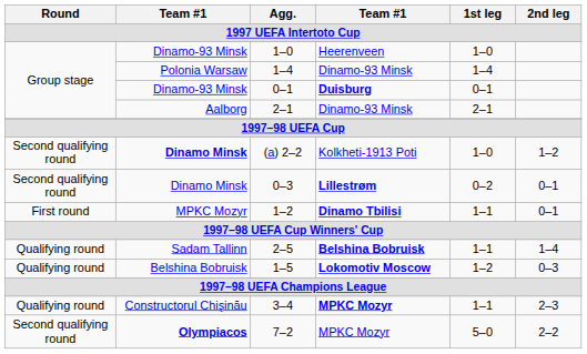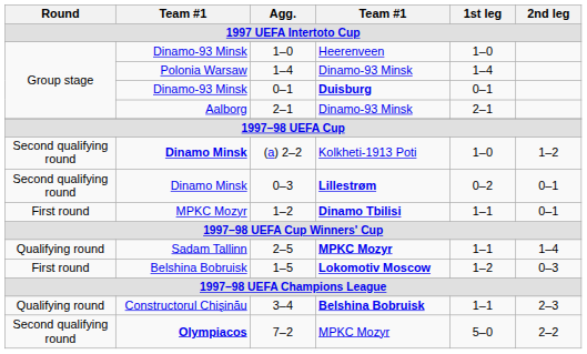 <table class="wikitable">
 <tr>
 <th width="140">Round</th>
 <th width="170">Team #1</th>
 <th width="80">Agg.</th>
 <th width="170">Team #1</th>
 <th width="80">1st leg</th>
 <th width="80">2nd leg</th>
 </tr>
 <tr style="background:#E0E0E0; font-size:95%">
 <td colspan="6" style="text-align:center"><strong><a href='#'>1997 UEFA Intertoto Cup</a></strong></td>
 </tr>
 <tr>
 <td style="text-align:center" rowspan=4>Group stage</td>
 <td style="text-align:right"><a href='#'>Dinamo-93 Minsk</a> </td>
 <td style="text-align:center">1–0</td>
 <td> <a href='#'>Heerenveen</a></td>
 <td style="text-align:center">1–0</td>
 <td></td>
 </tr>
 <tr>
 <td style="text-align:right"><a href='#'>Polonia Warsaw</a> </td>
 <td style="text-align:center">1–4</td>
 <td> <a href='#'>Dinamo-93 Minsk</a></td>
 <td style="text-align:center">1–4</td>
 <td></td>
 </tr>
 <tr>
 <td style="text-align:right"><a href='#'>Dinamo-93 Minsk</a> </td>
 <td style="text-align:center">0–1</td>
 <td> <strong><a href='#'>Duisburg</a></strong></td>
 <td style="text-align:center">0–1</td>
 <td></td>
 </tr>
 <tr>
 <td style="text-align:right"><a href='#'>Aalborg</a> </td>
 <td style="text-align:center">2–1</td>
 <td> <a href='#'>Dinamo-93 Minsk</a></td>
 <td style="text-align:center">2–1</td>
 <td></td>
 </tr>
 <tr>
 </tr>
 <tr style="background:#E0E0E0; font-size:95%">
 <td colspan="6" style="text-align:center"><strong><a href='#'>1997–98 UEFA Cup</a></strong></td>
 </tr>
 <tr>
 <td style="text-align:center">Second qualifying round</td>
 <td style="text-align:right"><strong><a href='#'>Dinamo Minsk</a></strong> </td>
 <td style="text-align:center">(<a href='#'>a</a>) 2–2</td>
 <td> <a href='#'>Kolkheti-1913 Poti</a></td>
 <td style="text-align:center">1–0</td>
 <td style="text-align:center">1–2</td>
 </tr>
 <tr>
 <td style="text-align:center">Second qualifying round</td>
 <td style="text-align:right"><a href='#'>Dinamo Minsk</a> </td>
 <td style="text-align:center">0–3</td>
 <td> <strong><a href='#'>Lillestrøm</a></strong></td>
 <td style="text-align:center">0–2</td>
 <td style="text-align:center">0–1</td>
 </tr>
 <tr>
 <td style="text-align:center">First round</td>
 <td style="text-align:right"><a href='#'>MPKC Mozyr</a> </td>
 <td style="text-align:center">1–2</td>
 <td> <strong><a href='#'>Dinamo Tbilisi</a></strong></td>
 <td style="text-align:center">1–1</td>
 <td style="text-align:center">0–1</td>
 </tr>
 <tr style="background:#E0E0E0; font-size:95%">
 <td colspan="6" style="text-align:center"><strong><a href='#'>1997–98 UEFA Cup Winners' Cup</a></strong></td>
 </tr>
 <tr>
 <td style="text-align:center">Qualifying round</td>
 <td style="text-align:right"><a href='#'>Sadam Tallinn</a> </td>
 <td style="text-align:center">2–5</td>
-<td> <strong><a href='#'>Belshina Bobruisk</a></strong></td>
+<td> <strong><a href='#'>MPKC Mozyr</a></strong></td>
 <td style="text-align:center">1–1</td>
 <td style="text-align:center">1–4</td>
 </tr>
 <tr>
-<td style="text-align:center">Qualifying round</td>
+<td style="text-align:center">First round</td>
 <td style="text-align:right"><a href='#'>Belshina Bobruisk</a> </td>
 <td style="text-align:center">1–5</td>
 <td> <strong><a href='#'>Lokomotiv Moscow</a></strong></td>
 <td style="text-align:center">1–2</td>
 <td style="text-align:center">0–3</td>
 </tr>
 <tr style="background:#E0E0E0; font-size:95%">
 <td colspan="6" style="text-align:center"><strong><a href='#'>1997–98 UEFA Champions League</a></strong></td>
 </tr>
 <tr>
 <td style="text-align:center">Qualifying round</td>
 <td style="text-align:right"><a href='#'>Constructorul Chişinău</a> </td>
 <td style="text-align:center">3–4</td>
-<td> <strong><a href='#'>MPKC Mozyr</a></strong></td>
+<td> <strong><a href='#'>Belshina Bobruisk</a></strong></td>
 <td style="text-align:center">1–1</td>
 <td style="text-align:center">2–3</td>
 </tr>
 <tr>
 <td style="text-align:center">Second qualifying round</td>
 <td style="text-align:right"><strong><a href='#'>Olympiacos</a></strong> </td>
 <td style="text-align:center">7–2</td>
 <td> <a href='#'>MPKC Mozyr</a></td>
 <td style="text-align:center">5–0</td>
 <td style="text-align:center">2–2</td>
 </tr>
 </table>
